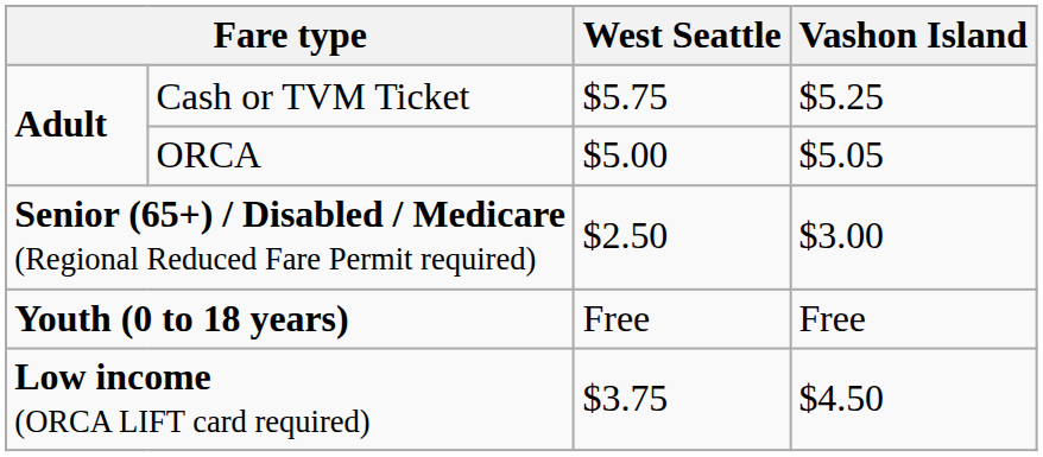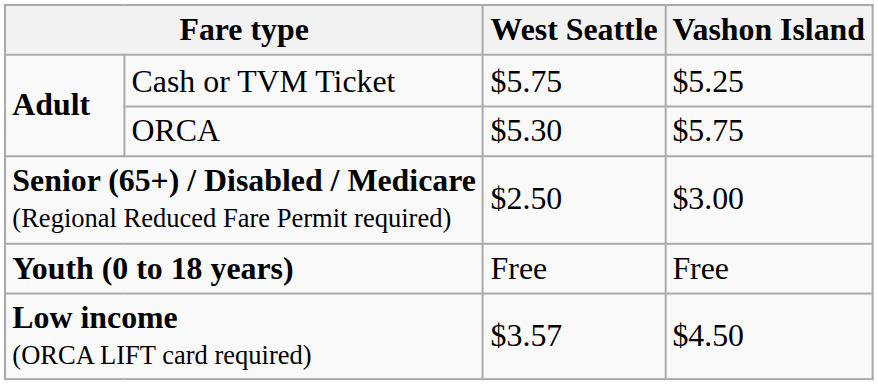 <table class="wikitable">
 <tr>
 <th colspan=2>Fare type</th>
 <th>West Seattle</th>
 <th>Vashon Island</th>
 </tr>
 <tr>
 <td rowspan=2><strong>Adult</strong></td>
 <td>Cash or TVM Ticket</td>
 <td>$5.75</td>
 <td>$5.25</td>
 </tr>
 <tr>
 <td>ORCA</td>
-<td>$5.00</td>
-<td>$5.05</td>
+<td>$5.30</td>
+<td>$5.75</td>
 </tr>
 <tr>
 <td colspan=2><strong>Senior (65+) / Disabled / Medicare</strong><br><small>(Regional Reduced Fare Permit required)</small></td>
 <td>$2.50</td>
 <td>$3.00</td>
 </tr>
 <tr>
 <td colspan="2"><strong>Youth (0 to 18 years)</strong></td>
 <td>Free</td>
 <td>Free</td>
 </tr>
 <tr>
 <td colspan=2><strong>Low income</strong><br><small>(ORCA LIFT card required)</small></td>
-<td>$3.75</td>
+<td>$3.57</td>
 <td>$4.50</td>
 </tr>
 </table>
